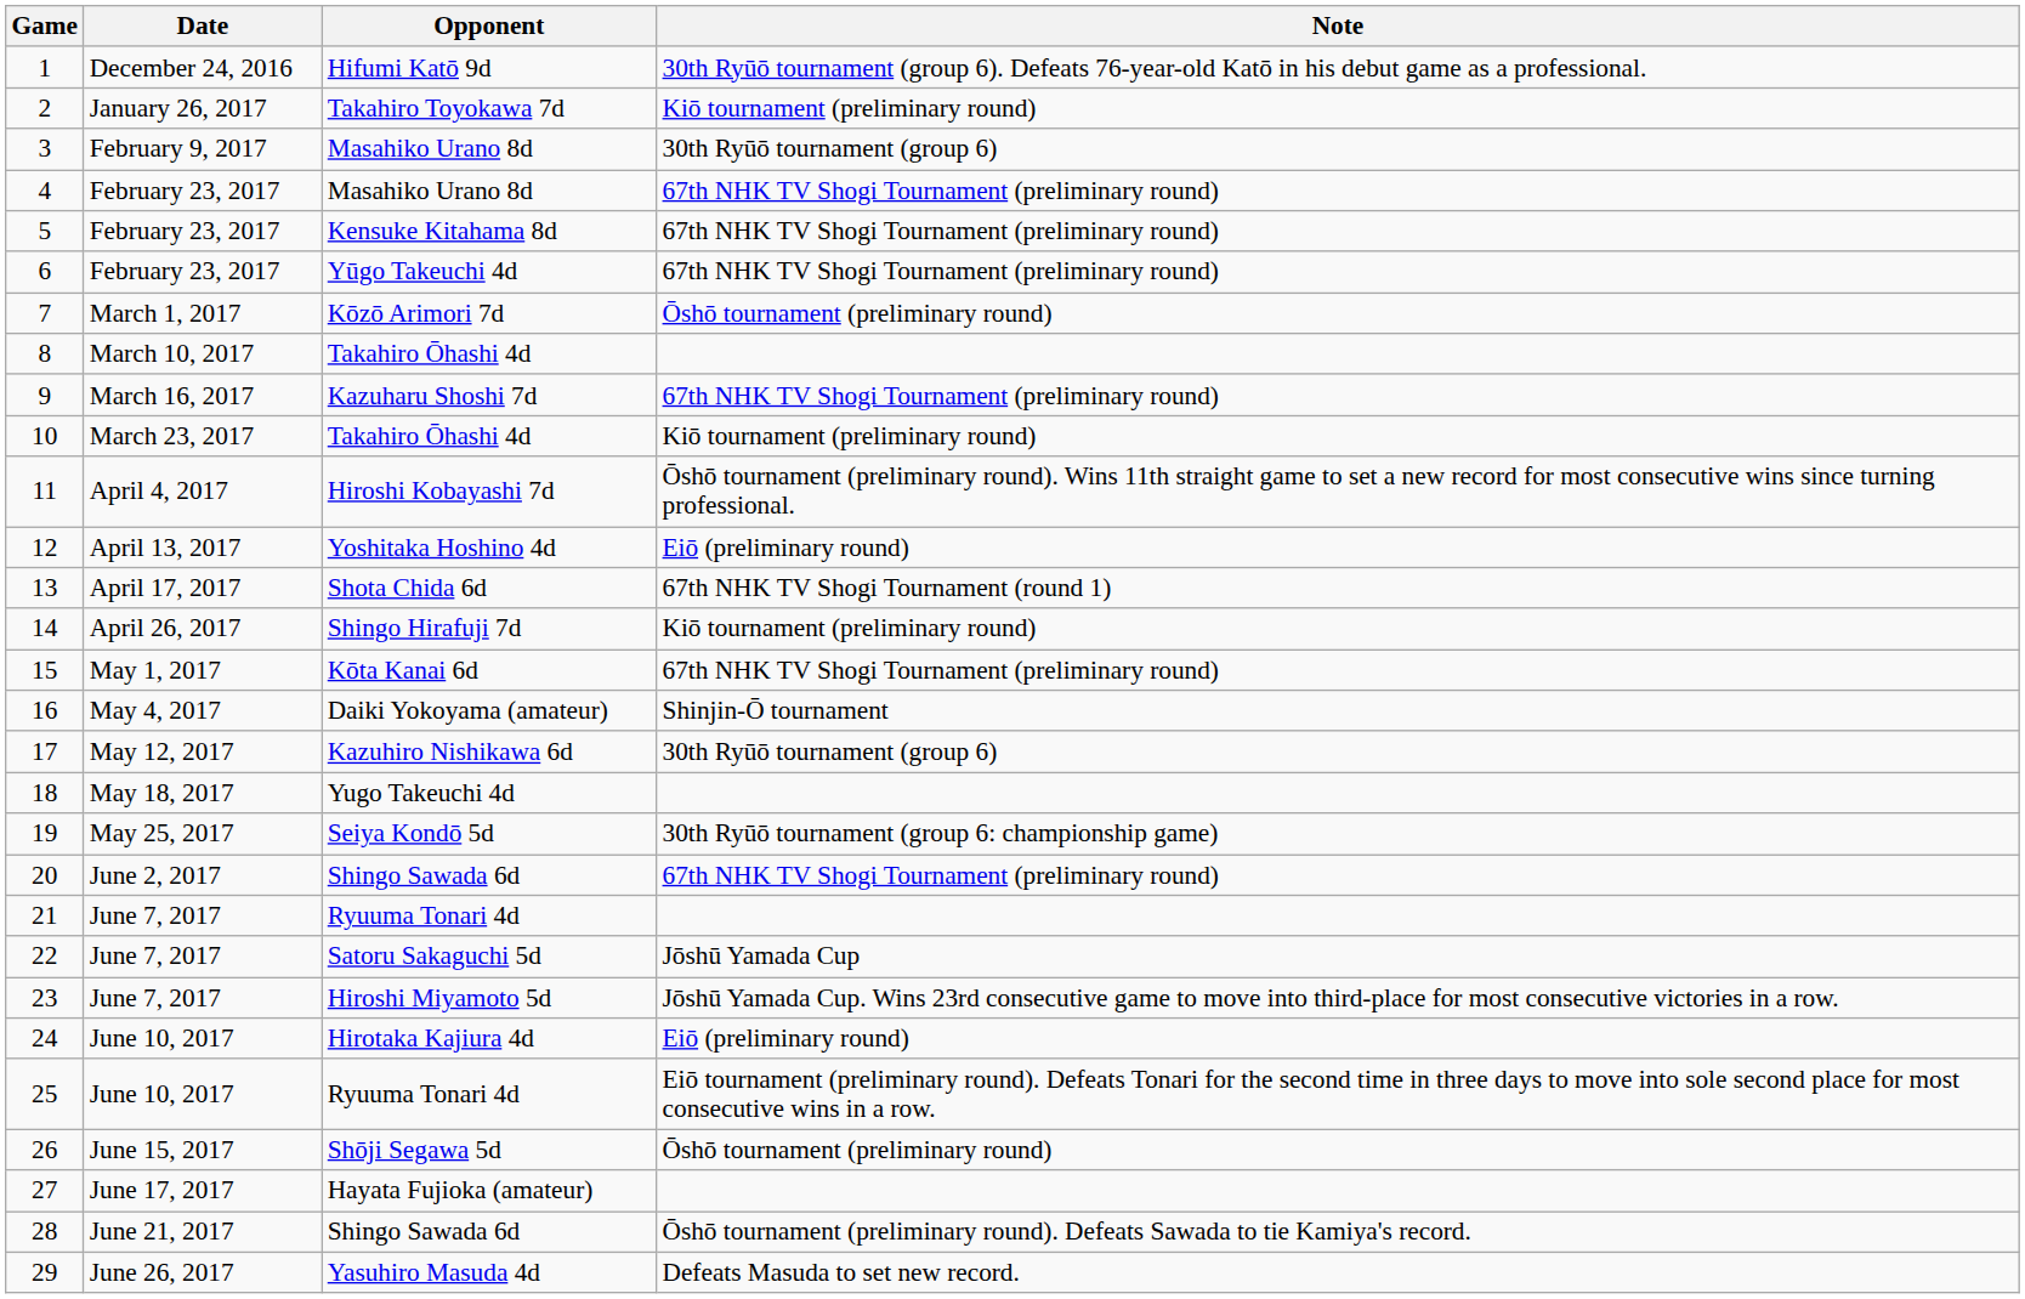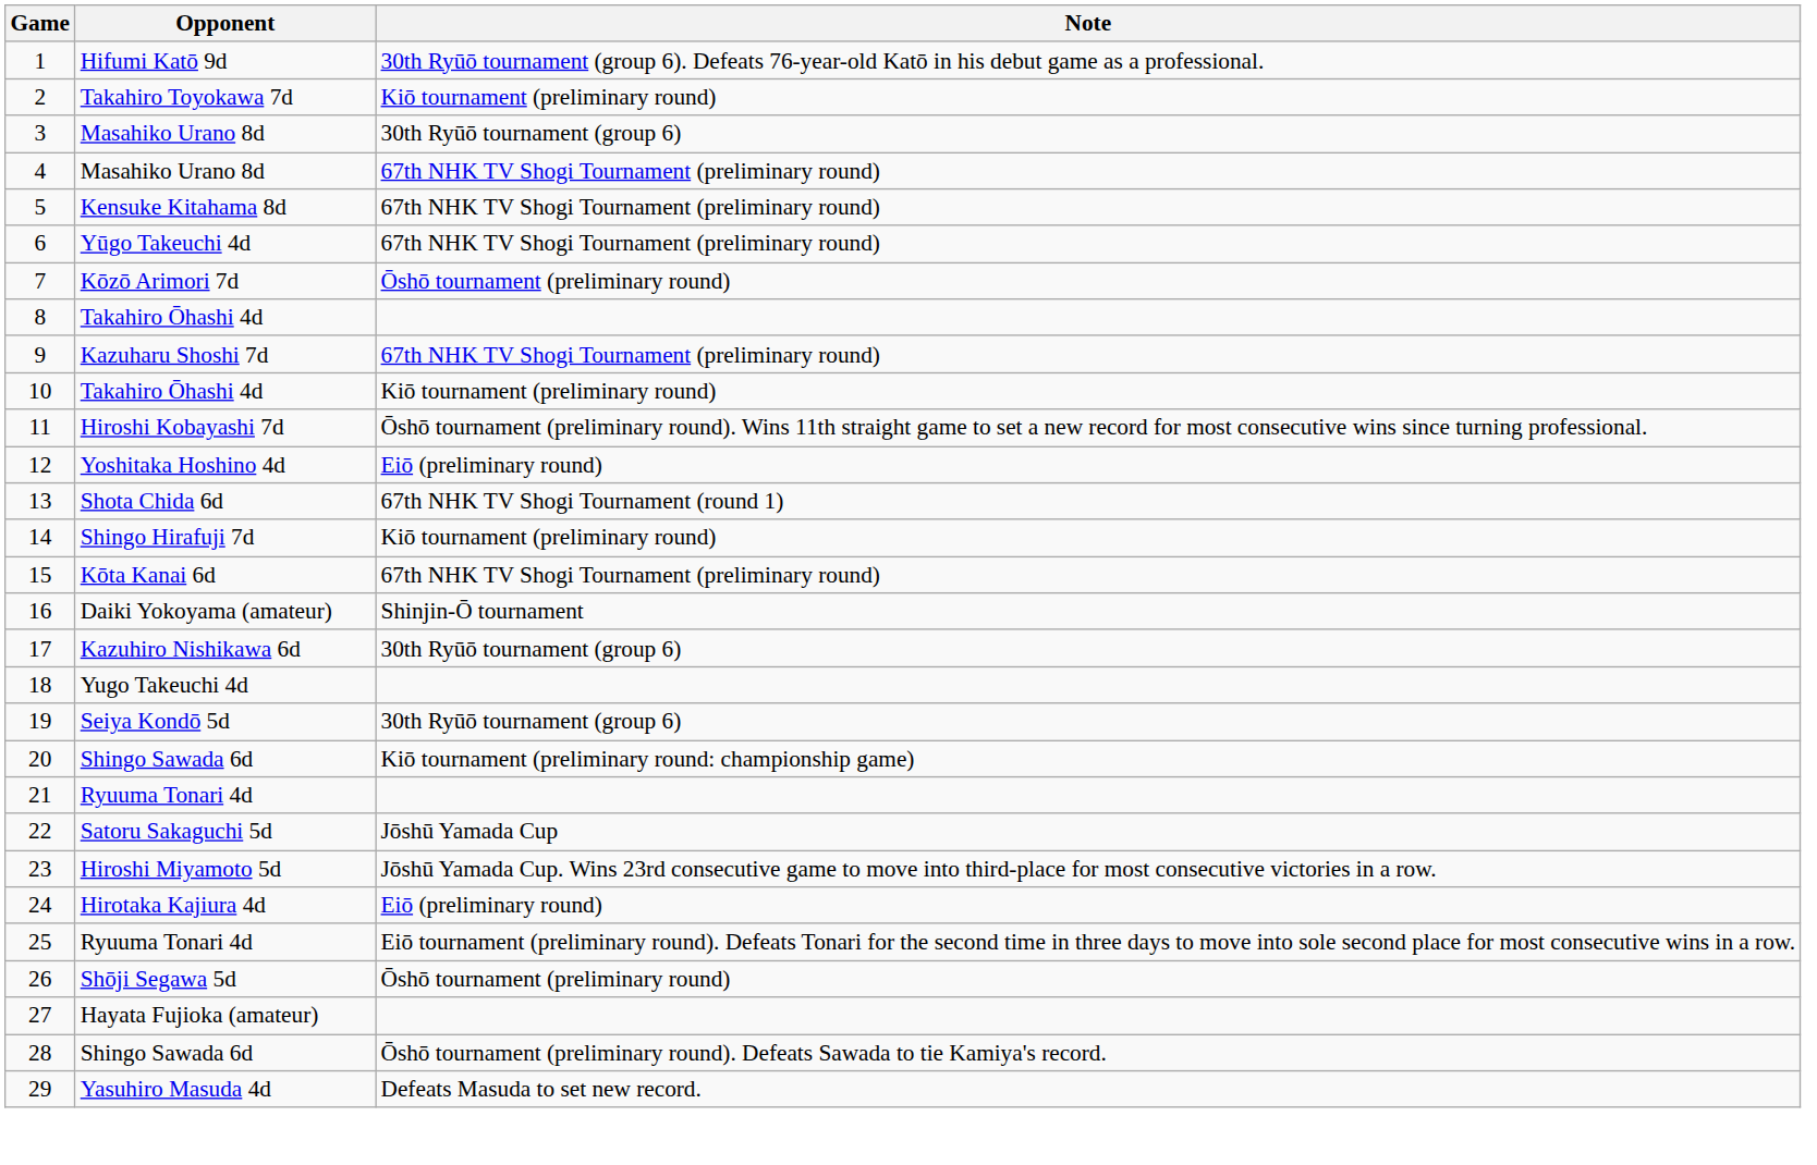 <table class="wikitable  mw-collapsible mw-collapsed">
 <tr>
 <th>Game</th>
-<th width="140">Date</th>
 <th width="200">Opponent</th>
 <th>Note</th>
 </tr>
 <tr>
 <td align="center">1</td>
-<td>December 24, 2016</td>
 <td><a href='#'>Hifumi Katō</a> 9d</td>
 <td><a href='#'>30th Ryūō tournament</a> (group 6). Defeats 76-year-old Katō in his debut game as a professional.</td>
 </tr>
 <tr>
 <td align="center">2</td>
-<td>January 26, 2017</td>
 <td><a href='#'>Takahiro Toyokawa</a> 7d</td>
 <td><a href='#'>Kiō tournament</a> (preliminary round)</td>
 </tr>
 <tr>
 <td align="center">3</td>
-<td>February 9, 2017</td>
 <td><a href='#'>Masahiko Urano</a> 8d</td>
 <td>30th Ryūō tournament (group 6)</td>
 </tr>
 <tr>
 <td align="center">4</td>
-<td>February 23, 2017</td>
 <td>Masahiko Urano 8d</td>
 <td><a href='#'>67th NHK TV Shogi Tournament</a> (preliminary round)</td>
 </tr>
 <tr>
 <td align="center">5</td>
-<td>February 23, 2017</td>
 <td><a href='#'>Kensuke Kitahama</a> 8d</td>
 <td>67th NHK TV Shogi Tournament (preliminary round)</td>
 </tr>
 <tr>
 <td align="center">6</td>
-<td>February 23, 2017</td>
 <td><a href='#'>Yūgo Takeuchi</a> 4d</td>
 <td>67th NHK TV Shogi Tournament (preliminary round)</td>
 </tr>
 <tr>
 <td align="center">7</td>
-<td>March 1, 2017</td>
 <td><a href='#'>Kōzō Arimori</a> 7d</td>
 <td><a href='#'>Ōshō tournament</a> (preliminary round)</td>
 </tr>
 <tr>
 <td align="center">8</td>
-<td>March 10, 2017</td>
 <td><a href='#'>Takahiro Ōhashi</a> 4d</td>
 <td></td>
 </tr>
 <tr>
 <td align="center">9</td>
-<td>March 16, 2017</td>
 <td><a href='#'>Kazuharu Shoshi</a> 7d</td>
 <td><a href='#'>67th NHK TV Shogi Tournament</a> (preliminary round)</td>
 </tr>
 <tr>
 <td align="center">10</td>
-<td>March 23, 2017</td>
 <td><a href='#'>Takahiro Ōhashi</a> 4d</td>
 <td>Kiō tournament (preliminary round)</td>
 </tr>
 <tr>
 <td align="center">11</td>
-<td>April 4, 2017</td>
 <td><a href='#'>Hiroshi Kobayashi</a> 7d</td>
 <td>Ōshō tournament (preliminary round). Wins 11th straight game to set a new record for most consecutive wins since turning professional.</td>
 </tr>
 <tr>
 <td align="center">12</td>
-<td>April 13, 2017</td>
 <td><a href='#'>Yoshitaka Hoshino</a> 4d</td>
 <td><a href='#'>Eiō</a> (preliminary round)</td>
 </tr>
 <tr>
 <td align="center">13</td>
-<td>April 17, 2017</td>
 <td><a href='#'>Shota Chida</a> 6d</td>
 <td>67th NHK TV Shogi Tournament (round 1)</td>
 </tr>
 <tr>
 <td align="center">14</td>
-<td>April 26, 2017</td>
 <td><a href='#'>Shingo Hirafuji</a> 7d</td>
 <td>Kiō tournament (preliminary round)</td>
 </tr>
 <tr>
 <td align="center">15</td>
-<td>May 1, 2017</td>
 <td><a href='#'>Kōta Kanai</a> 6d</td>
 <td>67th NHK TV Shogi Tournament (preliminary round)</td>
 </tr>
 <tr>
 <td align="center">16</td>
-<td>May 4, 2017</td>
 <td>Daiki Yokoyama (amateur)</td>
 <td>Shinjin-Ō tournament</td>
 </tr>
 <tr>
 <td align="center">17</td>
-<td>May 12, 2017</td>
 <td><a href='#'>Kazuhiro Nishikawa</a> 6d</td>
 <td>30th Ryūō tournament (group 6)</td>
 </tr>
 <tr>
 <td align="center">18</td>
-<td>May 18, 2017</td>
 <td>Yugo Takeuchi 4d</td>
 <td></td>
 </tr>
 <tr>
 <td align="center">19</td>
-<td>May 25, 2017</td>
 <td><a href='#'>Seiya Kondō</a> 5d</td>
-<td>30th Ryūō tournament (group 6: championship game)</td>
+<td>30th Ryūō tournament (group 6)</td>
 </tr>
 <tr>
 <td align="center">20</td>
-<td>June 2, 2017</td>
 <td><a href='#'>Shingo Sawada</a> 6d</td>
-<td><a href='#'>67th NHK TV Shogi Tournament</a> (preliminary round)</td>
+<td>Kiō tournament (preliminary round: championship game)</td>
 </tr>
 <tr>
 <td align="center">21</td>
-<td>June 7, 2017</td>
 <td><a href='#'>Ryuuma Tonari</a> 4d</td>
 <td></td>
 </tr>
 <tr>
 <td align="center">22</td>
-<td>June 7, 2017</td>
 <td><a href='#'>Satoru Sakaguchi</a> 5d</td>
 <td>Jōshū Yamada Cup</td>
 </tr>
 <tr>
 <td align="center">23</td>
-<td>June 7, 2017</td>
 <td><a href='#'>Hiroshi Miyamoto</a> 5d</td>
 <td>Jōshū Yamada Cup. Wins 23rd consecutive game to move into third-place for most consecutive victories in a row.</td>
 </tr>
 <tr>
 <td align="center">24</td>
-<td>June 10, 2017</td>
 <td><a href='#'>Hirotaka Kajiura</a> 4d</td>
 <td><a href='#'>Eiō</a> (preliminary round)</td>
 </tr>
 <tr>
 <td align="center">25</td>
-<td>June 10, 2017</td>
 <td>Ryuuma Tonari 4d</td>
 <td>Eiō tournament (preliminary round). Defeats Tonari for the second time in three days to move into sole second place for most consecutive wins in a row.</td>
 </tr>
 <tr>
 <td align="center">26</td>
-<td>June 15, 2017</td>
 <td><a href='#'>Shōji Segawa</a> 5d</td>
 <td>Ōshō tournament (preliminary round)</td>
 </tr>
 <tr>
 <td align="center">27</td>
-<td>June 17, 2017</td>
 <td>Hayata Fujioka (amateur)</td>
 <td></td>
 </tr>
 <tr>
 <td align="center">28</td>
-<td>June 21, 2017</td>
 <td>Shingo Sawada 6d</td>
 <td>Ōshō tournament (preliminary round). Defeats Sawada to tie Kamiya's record.</td>
 </tr>
 <tr>
 <td align="center">29</td>
-<td>June 26, 2017</td>
 <td><a href='#'>Yasuhiro Masuda</a> 4d</td>
 <td>Defeats Masuda to set new record.</td>
 </tr>
 </table>
